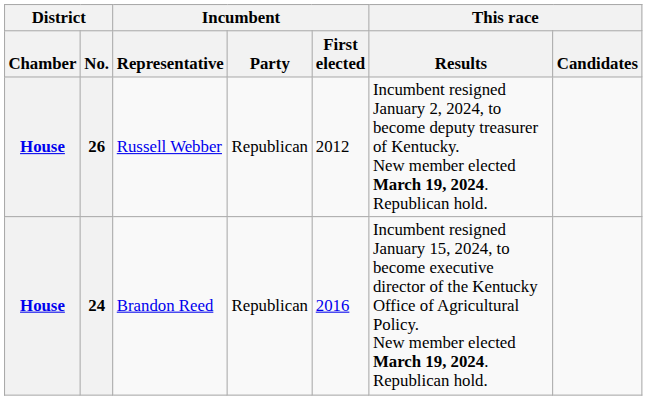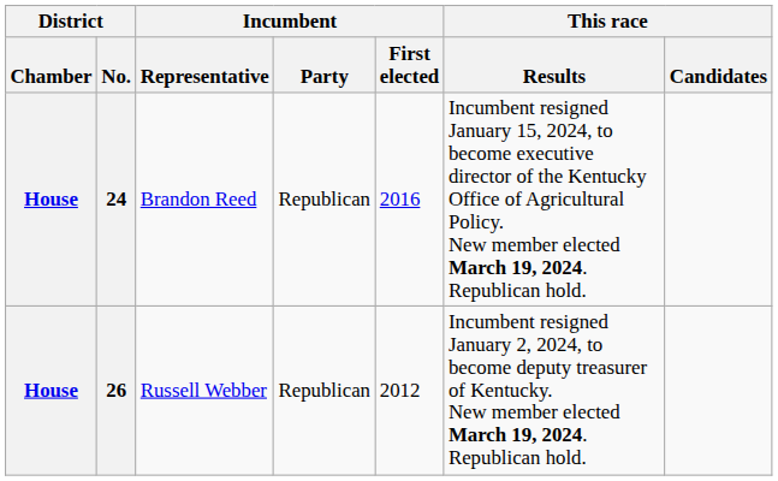 <table class="wikitable sortable">
 <tr valign=bottom>
 <th colspan="2">District</th>
 <th colspan="3">Incumbent</th>
 <th colspan="2">This race</th>
 </tr>
 <tr valign=bottom>
 <th>Chamber</th>
 <th>No.</th>
 <th>Representative</th>
 <th>Party</th>
 <th>First<br>elected</th>
 <th>Results</th>
 <th>Candidates</th>
 </tr>
 <tr>
 <th><a href='#'>House</a></th>
+<th>24</th>
+<td><a href='#'>Brandon Reed</a></td>
+<td>Republican</td>
+<td><a href='#'>2016</a></td>
+<td>Incumbent resigned January 15, 2024, to become executive director of the Kentucky Office of Agricultural Policy.<br>New member elected <strong>March 19, 2024</strong>.<br>Republican hold.</td>
+<td nowrap></td>
+</tr>
+<tr>
+<th><a href='#'>House</a></th>
 <th>26</th>
 <td><a href='#'>Russell Webber</a></td>
 <td>Republican</td>
 <td>2012</td>
 <td>Incumbent resigned January 2, 2024, to become deputy treasurer of Kentucky.<br>New member elected <strong>March 19, 2024</strong>.<br>Republican hold.</td>
 <td nowrap></td>
 </tr>
-<tr>
-<th><a href='#'>House</a></th>
-<th>24</th>
-<td><a href='#'>Brandon Reed</a></td>
-<td>Republican</td>
-<td><a href='#'>2016</a></td>
-<td>Incumbent resigned January 15, 2024, to become executive director of the Kentucky Office of Agricultural Policy.<br>New member elected <strong>March 19, 2024</strong>.<br>Republican hold.</td>
-<td nowrap></td>
-</tr>
 </table>
